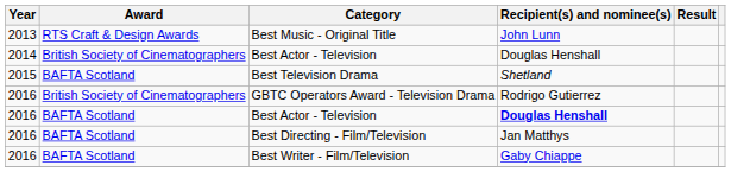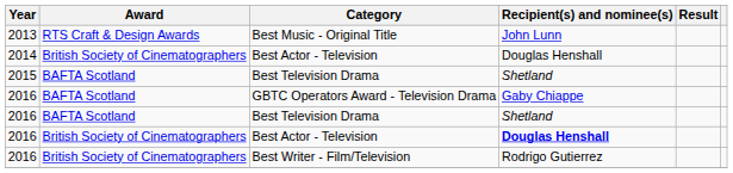 <table class="wikitable sortable plainrowheaders">
 <tr style="background:#ccc; text-align:center;">
 <th scope="col">Year</th>
 <th scope="col">Award</th>
 <th scope="col">Category</th>
 <th scope="col">Recipient(s) and nominee(s)</th>
 <th scope="col">Result</th>
 <th scope="col" class="unsortable"></th>
 </tr>
 <tr>
 <td>2013</td>
 <td><a href='#'>RTS Craft & Design Awards</a></td>
 <td>Best Music - Original Title</td>
 <td><a href='#'>John Lunn</a></td>
 <td></td>
 <td></td>
 </tr>
 <tr>
 <td>2014</td>
 <td><a href='#'>British Society of Cinematographers</a></td>
 <td>Best Actor - Television</td>
 <td>Douglas Henshall</td>
 <td></td>
 <td></td>
 </tr>
 <tr>
 <td>2015</td>
 <td><a href='#'>BAFTA Scotland</a></td>
 <td>Best Television Drama</td>
 <td><em>Shetland</em></td>
 <td></td>
 <td></td>
 </tr>
 <tr>
 <td>2016</td>
-<td><a href='#'>British Society of Cinematographers</a></td>
+<td><a href='#'>BAFTA Scotland</a></td>
 <td>GBTC Operators Award - Television Drama</td>
-<td>Rodrigo Gutierrez</td>
+<td><a href='#'>Gaby Chiappe</a></td>
 <td></td>
 <td></td>
 </tr>
 <tr>
 <td>2016</td>
 <td><a href='#'>BAFTA Scotland</a></td>
+<td>Best Television Drama</td>
+<td><em>Shetland</em></td>
+<td></td>
+<td style="text-align:center;"></td>
+</tr>
+<tr>
+<td>2016</td>
+<td><a href='#'>British Society of Cinematographers</a></td>
 <td>Best Actor - Television</td>
 <td><strong><a href='#'>Douglas Henshall</a></strong></td>
 <td></td>
 <td></td>
 </tr>
 <tr>
 <td>2016</td>
-<td><a href='#'>BAFTA Scotland</a></td>
-<td>Best Directing - Film/Television</td>
-<td>Jan Matthys</td>
-<td></td>
-<td></td>
-</tr>
-<tr>
-<td>2016</td>
-<td><a href='#'>BAFTA Scotland</a></td>
+<td><a href='#'>British Society of Cinematographers</a></td>
 <td>Best Writer - Film/Television</td>
-<td><a href='#'>Gaby Chiappe</a></td>
+<td>Rodrigo Gutierrez</td>
 <td></td>
 <td></td>
 </tr>
 <tr>
 </tr>
 </table>
